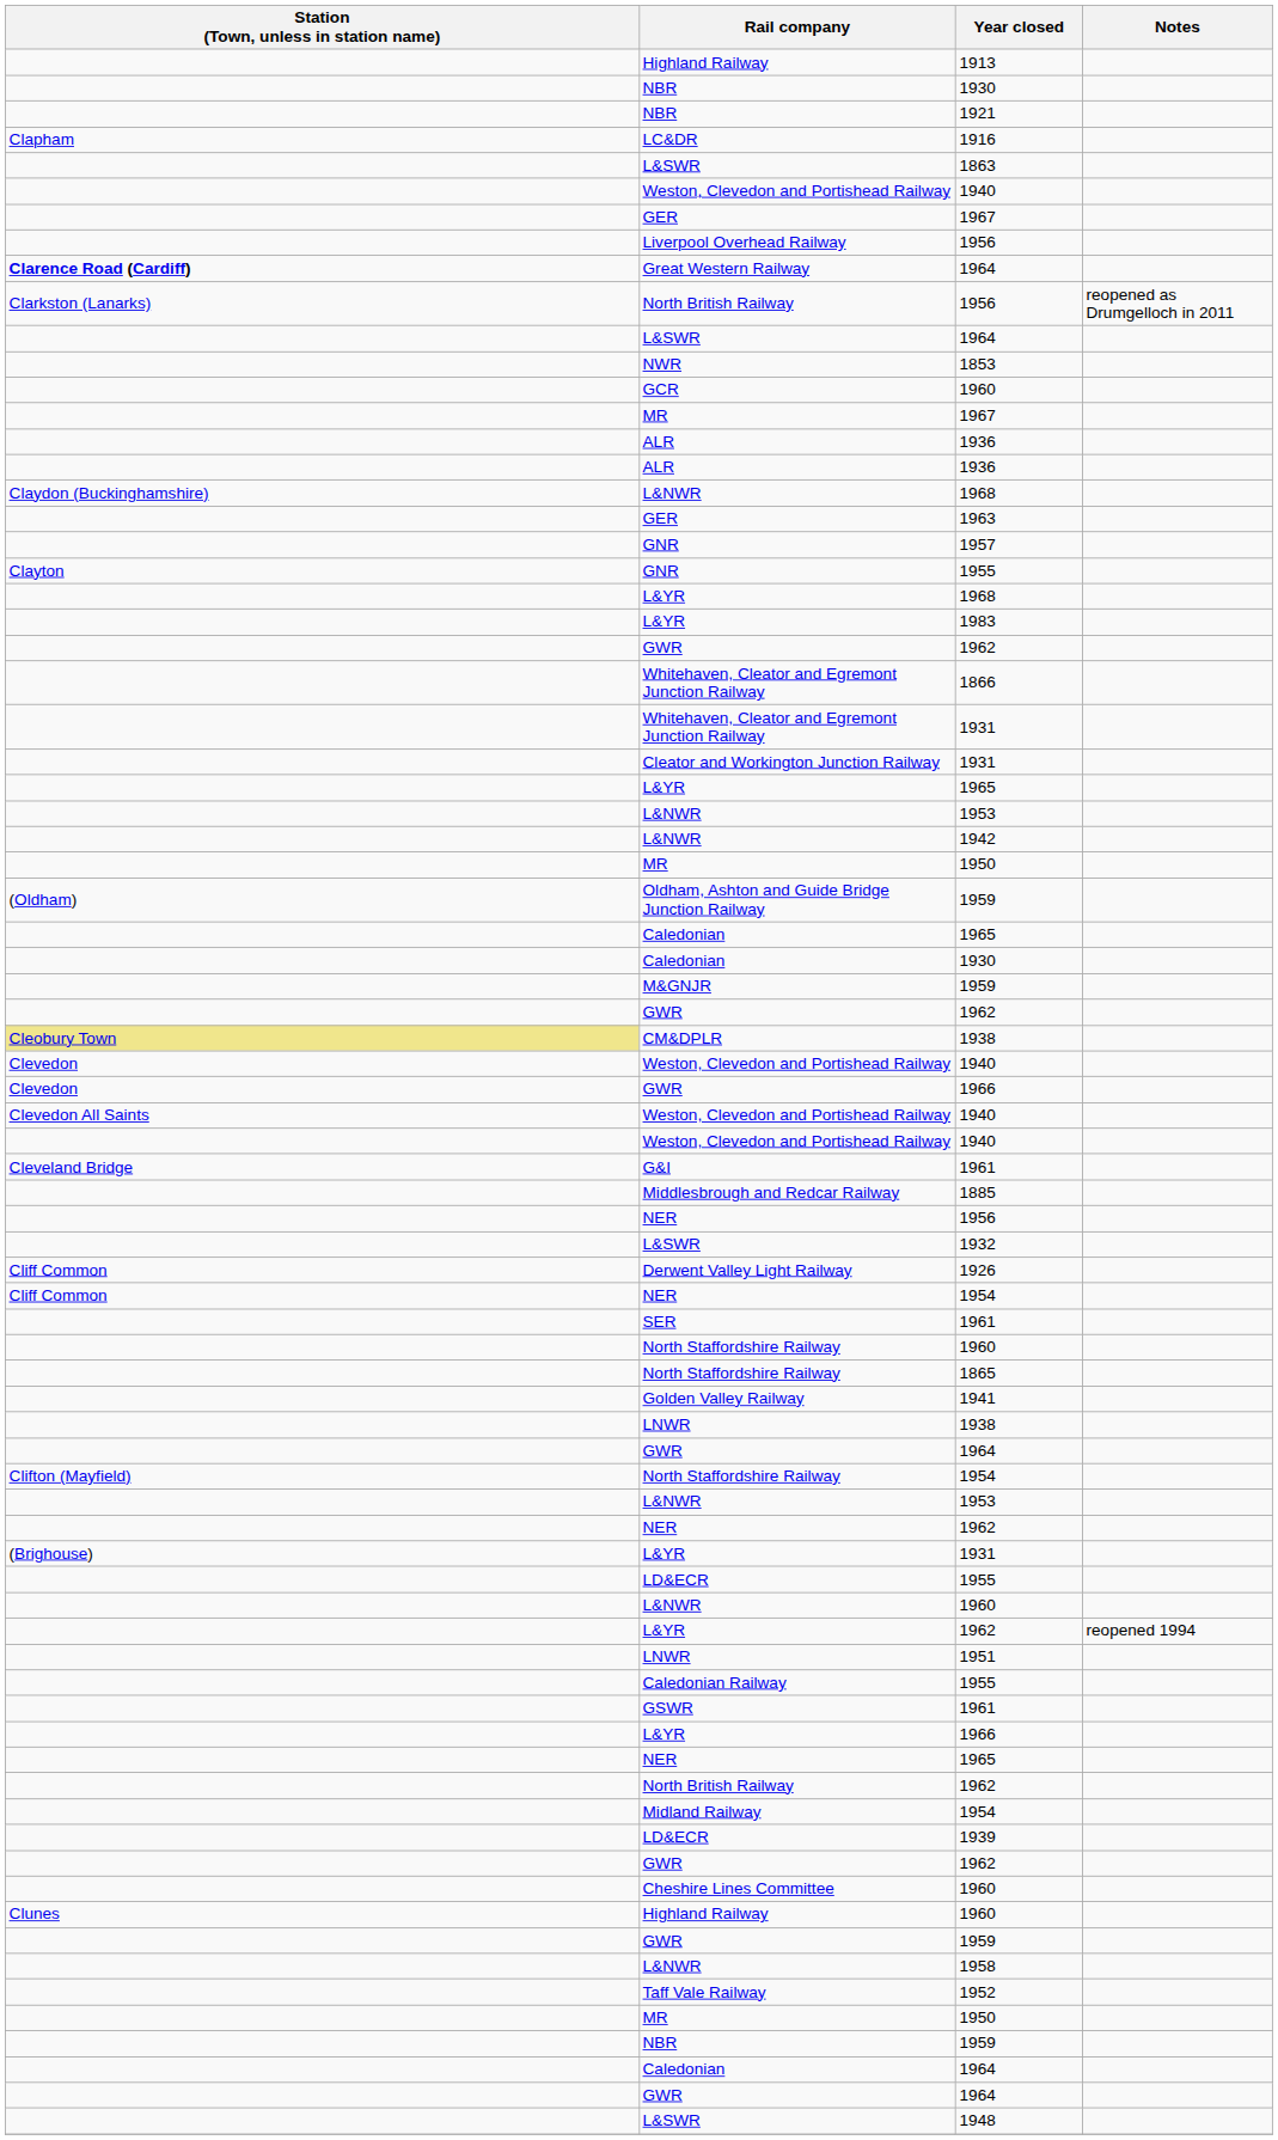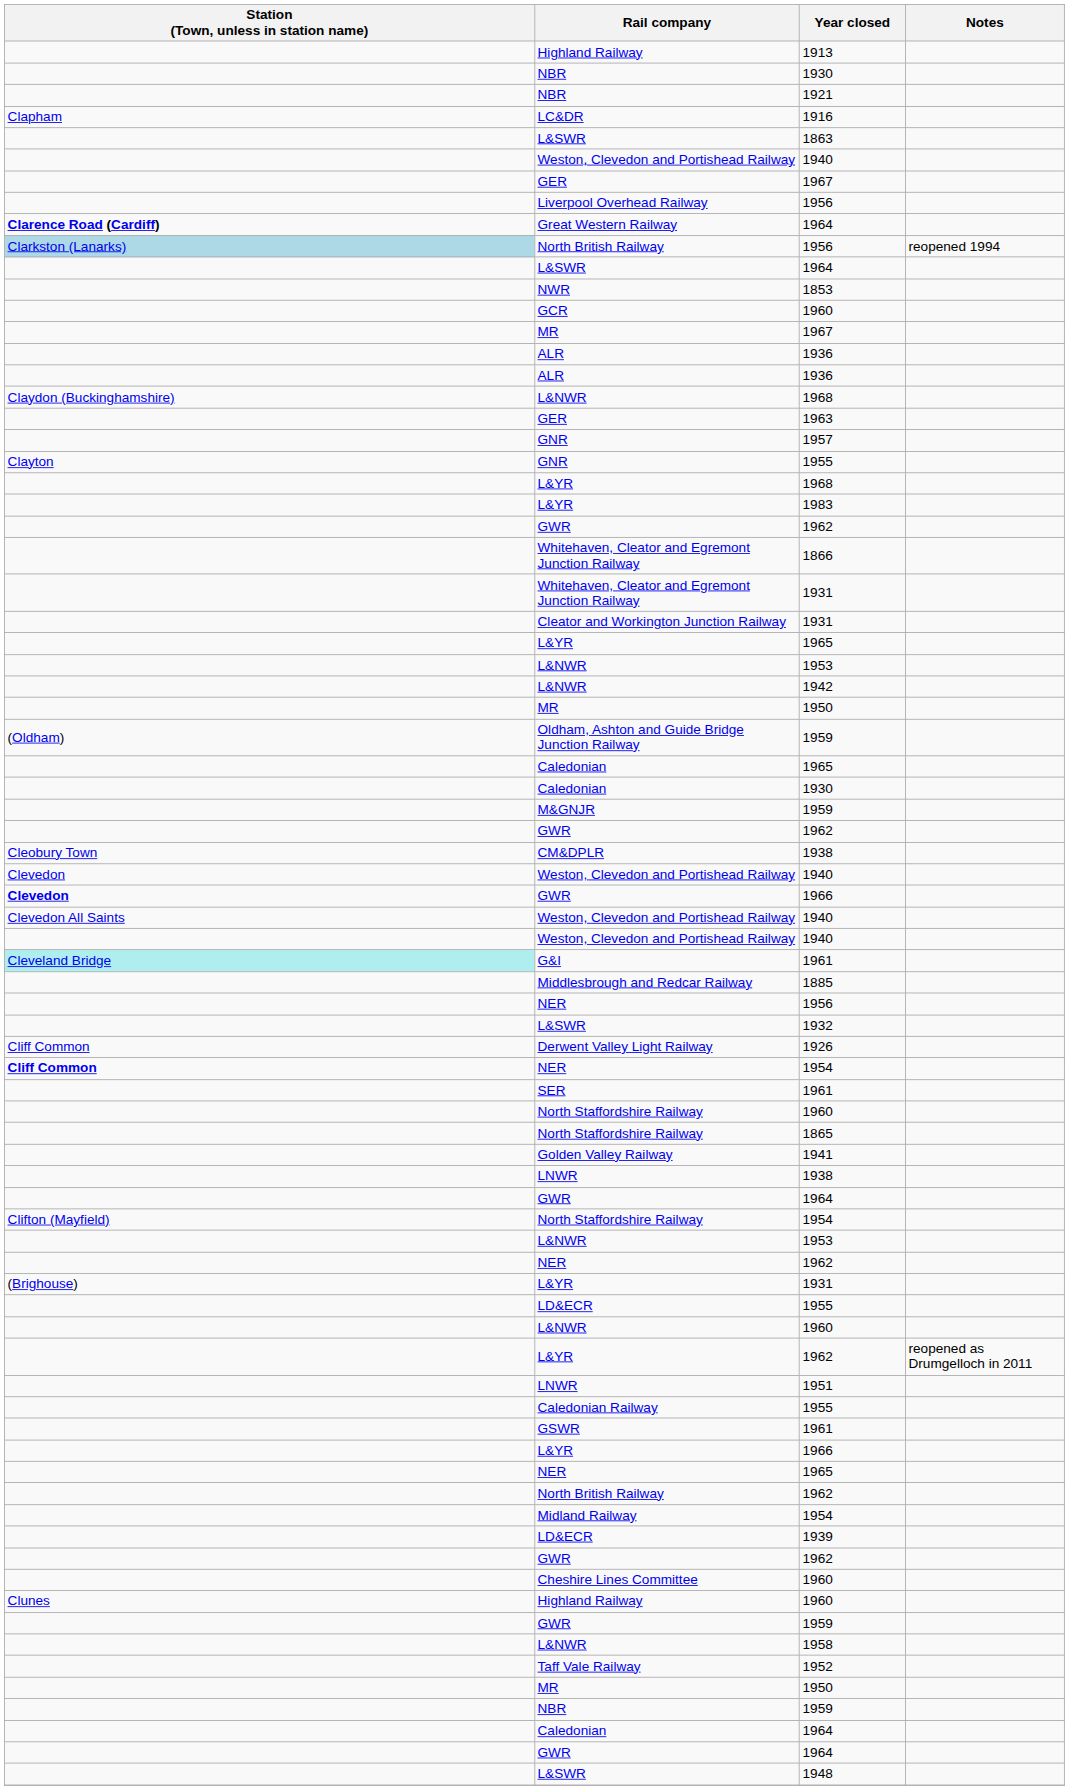 <table class="wikitable sortable">
 <tr>
 <th style="width:50%">Station<br>(Town, unless in station name)</th>
 <th style="width:25%">Rail company</th>
 <th style="width:10%">Year closed</th>
 <th style="width:20%">Notes</th>
 </tr>
 <tr>
 <td></td>
 <td><a href='#'>Highland Railway</a></td>
 <td>1913</td>
 <td></td>
 </tr>
 <tr>
 <td></td>
 <td><a href='#'>NBR</a></td>
 <td>1930</td>
 <td></td>
 </tr>
 <tr>
 <td></td>
 <td><a href='#'>NBR</a></td>
 <td>1921</td>
 <td></td>
 </tr>
 <tr>
 <td><a href='#'>Clapham</a></td>
 <td><a href='#'>LC&DR</a></td>
 <td>1916</td>
 <td></td>
 </tr>
 <tr>
 <td></td>
 <td><a href='#'>L&SWR</a></td>
 <td>1863</td>
 <td></td>
 </tr>
 <tr>
 <td></td>
 <td><a href='#'>Weston, Clevedon and Portishead Railway</a></td>
 <td>1940</td>
 <td></td>
 </tr>
 <tr>
 <td></td>
 <td><a href='#'>GER</a></td>
 <td>1967</td>
 <td></td>
 </tr>
 <tr>
 <td></td>
 <td><a href='#'>Liverpool Overhead Railway</a></td>
 <td>1956</td>
 <td></td>
 </tr>
 <tr>
 <td><strong><a href='#'>Clarence Road</a> (<a href='#'>Cardiff</a>)</strong></td>
 <td><a href='#'>Great Western Railway</a></td>
 <td>1964</td>
 <td></td>
 </tr>
 <tr>
-<td><a href='#'>Clarkston (Lanarks)</a></td>
+<td style="background: lightblue;"><a href='#'>Clarkston (Lanarks)</a></td>
 <td><a href='#'>North British Railway</a></td>
 <td>1956</td>
-<td>reopened as Drumgelloch in 2011</td>
+<td>reopened 1994</td>
 </tr>
 <tr>
 <td></td>
 <td><a href='#'>L&SWR</a></td>
 <td>1964</td>
 <td></td>
 </tr>
 <tr>
 <td></td>
 <td><a href='#'>NWR</a></td>
 <td>1853</td>
 <td></td>
 </tr>
 <tr>
 <td></td>
 <td><a href='#'>GCR</a></td>
 <td>1960</td>
 <td></td>
 </tr>
 <tr>
 <td></td>
 <td><a href='#'>MR</a></td>
 <td>1967</td>
 <td></td>
 </tr>
 <tr>
 <td></td>
 <td><a href='#'>ALR</a></td>
 <td>1936</td>
 <td></td>
 </tr>
 <tr>
 <td></td>
 <td><a href='#'>ALR</a></td>
 <td>1936</td>
 <td></td>
 </tr>
 <tr>
 <td><a href='#'>Claydon (Buckinghamshire)</a></td>
 <td><a href='#'>L&NWR</a></td>
 <td>1968</td>
 <td></td>
 </tr>
 <tr>
 <td></td>
 <td><a href='#'>GER</a></td>
 <td>1963</td>
 <td></td>
 </tr>
 <tr>
 <td></td>
 <td><a href='#'>GNR</a></td>
 <td>1957</td>
 <td></td>
 </tr>
 <tr>
 <td><a href='#'>Clayton</a></td>
 <td><a href='#'>GNR</a></td>
 <td>1955</td>
 <td></td>
 </tr>
 <tr>
 <td></td>
 <td><a href='#'>L&YR</a></td>
 <td>1968</td>
 <td></td>
 </tr>
 <tr>
 <td></td>
 <td><a href='#'>L&YR</a></td>
 <td>1983</td>
 <td></td>
 </tr>
 <tr>
 <td></td>
 <td><a href='#'>GWR</a></td>
 <td>1962</td>
 <td></td>
 </tr>
 <tr>
 <td></td>
 <td><a href='#'>Whitehaven, Cleator and Egremont Junction Railway</a></td>
 <td>1866</td>
 <td></td>
 </tr>
 <tr>
 <td></td>
 <td><a href='#'>Whitehaven, Cleator and Egremont Junction Railway</a></td>
 <td>1931</td>
 <td></td>
 </tr>
 <tr>
 <td></td>
 <td><a href='#'>Cleator and Workington Junction Railway</a></td>
 <td>1931</td>
 <td></td>
 </tr>
 <tr>
 <td></td>
 <td><a href='#'>L&YR</a></td>
 <td>1965</td>
 <td></td>
 </tr>
 <tr>
 <td></td>
 <td><a href='#'>L&NWR</a></td>
 <td>1953</td>
 <td></td>
 </tr>
 <tr>
 <td></td>
 <td><a href='#'>L&NWR</a></td>
 <td>1942</td>
 <td></td>
 </tr>
 <tr>
 <td></td>
 <td><a href='#'>MR</a></td>
 <td>1950</td>
 <td></td>
 </tr>
 <tr>
 <td> (<a href='#'>Oldham</a>)</td>
 <td><a href='#'>Oldham, Ashton and Guide Bridge Junction Railway</a></td>
 <td>1959</td>
 <td></td>
 </tr>
 <tr>
 <td></td>
 <td><a href='#'>Caledonian</a></td>
 <td>1965</td>
 <td></td>
 </tr>
 <tr>
 <td></td>
 <td><a href='#'>Caledonian</a></td>
 <td>1930</td>
 <td></td>
 </tr>
 <tr>
 <td></td>
 <td><a href='#'>M&GNJR</a></td>
 <td>1959</td>
 <td></td>
 </tr>
 <tr>
 <td></td>
 <td><a href='#'>GWR</a></td>
 <td>1962</td>
 <td></td>
 </tr>
 <tr>
-<td style="background: khaki;"><a href='#'>Cleobury Town</a></td>
+<td><a href='#'>Cleobury Town</a></td>
 <td><a href='#'>CM&DPLR</a></td>
 <td>1938</td>
 <td></td>
 </tr>
 <tr>
 <td><a href='#'>Clevedon</a></td>
 <td><a href='#'>Weston, Clevedon and Portishead Railway</a></td>
 <td>1940</td>
 <td></td>
 </tr>
 <tr>
-<td><a href='#'>Clevedon</a></td>
+<td><strong><a href='#'>Clevedon</a></strong></td>
 <td><a href='#'>GWR</a></td>
 <td>1966</td>
 <td></td>
 </tr>
 <tr>
 <td><a href='#'>Clevedon All Saints</a></td>
 <td><a href='#'>Weston, Clevedon and Portishead Railway</a></td>
 <td>1940</td>
 <td></td>
 </tr>
 <tr>
 <td></td>
 <td><a href='#'>Weston, Clevedon and Portishead Railway</a></td>
 <td>1940</td>
 <td></td>
 </tr>
 <tr>
-<td><a href='#'>Cleveland Bridge</a></td>
+<td style="background: paleturquoise;"><a href='#'>Cleveland Bridge</a></td>
 <td><a href='#'>G&I</a></td>
 <td>1961</td>
 <td></td>
 </tr>
 <tr>
 <td></td>
 <td><a href='#'>Middlesbrough and Redcar Railway</a></td>
 <td>1885</td>
 <td></td>
 </tr>
 <tr>
 <td></td>
 <td><a href='#'>NER</a></td>
 <td>1956</td>
 <td></td>
 </tr>
 <tr>
 <td></td>
 <td><a href='#'>L&SWR</a></td>
 <td>1932</td>
 <td></td>
 </tr>
 <tr>
 <td><a href='#'>Cliff Common</a></td>
 <td><a href='#'>Derwent Valley Light Railway</a></td>
 <td>1926</td>
 <td></td>
 </tr>
 <tr>
-<td><a href='#'>Cliff Common</a></td>
+<td><strong><a href='#'>Cliff Common</a></strong></td>
 <td><a href='#'>NER</a></td>
 <td>1954</td>
 <td></td>
 </tr>
 <tr>
 <td></td>
 <td><a href='#'>SER</a></td>
 <td>1961</td>
 <td></td>
 </tr>
 <tr>
 <td></td>
 <td><a href='#'>North Staffordshire Railway</a></td>
 <td>1960</td>
 <td></td>
 </tr>
 <tr>
 <td></td>
 <td><a href='#'>North Staffordshire Railway</a></td>
 <td>1865</td>
 <td></td>
 </tr>
 <tr>
 <td></td>
 <td><a href='#'>Golden Valley Railway</a></td>
 <td>1941</td>
 <td></td>
 </tr>
 <tr>
 <td></td>
 <td><a href='#'>LNWR</a></td>
 <td>1938</td>
 <td></td>
 </tr>
 <tr>
 <td></td>
 <td><a href='#'>GWR</a></td>
 <td>1964</td>
 <td></td>
 </tr>
 <tr>
 <td><a href='#'>Clifton (Mayfield)</a></td>
 <td><a href='#'>North Staffordshire Railway</a></td>
 <td>1954</td>
 <td></td>
 </tr>
 <tr>
 <td></td>
 <td><a href='#'>L&NWR</a></td>
 <td>1953</td>
 <td></td>
 </tr>
 <tr>
 <td></td>
 <td><a href='#'>NER</a></td>
 <td>1962</td>
 <td></td>
 </tr>
 <tr>
 <td> (<a href='#'>Brighouse</a>)</td>
 <td><a href='#'>L&YR</a></td>
 <td>1931</td>
 <td></td>
 </tr>
 <tr>
 <td></td>
 <td><a href='#'>LD&ECR</a></td>
 <td>1955</td>
 <td></td>
 </tr>
 <tr>
 <td></td>
 <td><a href='#'>L&NWR</a></td>
 <td>1960</td>
 <td></td>
 </tr>
 <tr>
 <td></td>
 <td><a href='#'>L&YR</a></td>
 <td>1962</td>
-<td>reopened 1994</td>
+<td>reopened as Drumgelloch in 2011</td>
 </tr>
 <tr>
 <td></td>
 <td><a href='#'>LNWR</a></td>
 <td>1951</td>
 <td></td>
 </tr>
 <tr>
 <td></td>
 <td><a href='#'>Caledonian Railway</a></td>
 <td>1955</td>
 <td></td>
 </tr>
 <tr>
 <td></td>
 <td><a href='#'>GSWR</a></td>
 <td>1961</td>
 <td></td>
 </tr>
 <tr>
 <td></td>
 <td><a href='#'>L&YR</a></td>
 <td>1966</td>
 <td></td>
 </tr>
 <tr>
 <td></td>
 <td><a href='#'>NER</a></td>
 <td>1965</td>
 <td></td>
 </tr>
 <tr>
 <td></td>
 <td><a href='#'>North British Railway</a></td>
 <td>1962</td>
 <td></td>
 </tr>
 <tr>
 <td></td>
 <td><a href='#'>Midland Railway</a></td>
 <td>1954</td>
 <td></td>
 </tr>
 <tr>
 <td></td>
 <td><a href='#'>LD&ECR</a></td>
 <td>1939</td>
 <td></td>
 </tr>
 <tr>
 <td></td>
 <td><a href='#'>GWR</a></td>
 <td>1962</td>
 <td></td>
 </tr>
 <tr>
 <td></td>
 <td><a href='#'>Cheshire Lines Committee</a></td>
 <td>1960</td>
 <td></td>
 </tr>
 <tr>
 <td><a href='#'>Clunes</a></td>
 <td><a href='#'>Highland Railway</a></td>
 <td>1960</td>
 <td></td>
 </tr>
 <tr>
 <td></td>
 <td><a href='#'>GWR</a></td>
 <td>1959</td>
 <td></td>
 </tr>
 <tr>
 <td></td>
 <td><a href='#'>L&NWR</a></td>
 <td>1958</td>
 <td></td>
 </tr>
 <tr>
 <td></td>
 <td><a href='#'>Taff Vale Railway</a></td>
 <td>1952</td>
 <td></td>
 </tr>
 <tr>
 <td></td>
 <td><a href='#'>MR</a></td>
 <td>1950</td>
 <td></td>
 </tr>
 <tr>
 <td></td>
 <td><a href='#'>NBR</a></td>
 <td>1959</td>
 <td></td>
 </tr>
 <tr>
 <td></td>
 <td><a href='#'>Caledonian</a></td>
 <td>1964</td>
 <td></td>
 </tr>
 <tr>
 <td></td>
 <td><a href='#'>GWR</a></td>
 <td>1964</td>
 <td></td>
 </tr>
 <tr>
 <td></td>
 <td><a href='#'>L&SWR</a></td>
 <td>1948</td>
 <td></td>
 </tr>
 <tr>
 </tr>
 </table>
